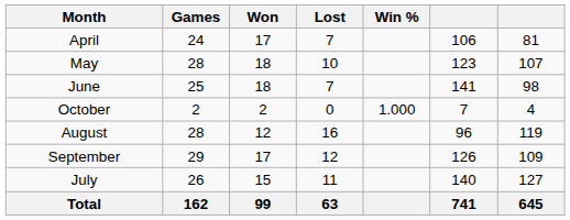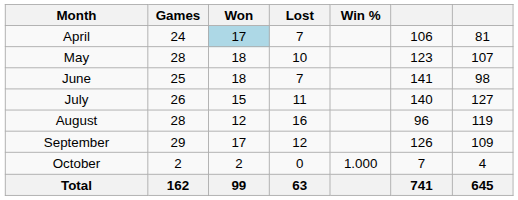 <table class="wikitable" style="margin:1em auto; font-size:95%; text-align:center; width:38em;">
 <tr>
 <th width="28%">Month</th>
 <th width="12%">Games</th>
 <th width="12%">Won</th>
 <th width="12%">Lost</th>
 <th width="12%">Win %</th>
 <th width="12%"></th>
 <th width="12%"></th>
 </tr>
 <tr>
 <td>April</td>
 <td>24</td>
-<td>17</td>
+<td style="background: lightblue;">17</td>
 <td>7</td>
 <td></td>
 <td>106</td>
 <td>81</td>
 </tr>
 <tr>
 <td>May</td>
 <td>28</td>
 <td>18</td>
 <td>10</td>
 <td></td>
 <td>123</td>
 <td>107</td>
 </tr>
 <tr>
 <td>June</td>
 <td>25</td>
 <td>18</td>
 <td>7</td>
 <td></td>
 <td>141</td>
 <td>98</td>
 </tr>
 <tr>
-<td>October</td>
-<td>2</td>
-<td>2</td>
-<td>0</td>
-<td>1.000</td>
-<td>7</td>
-<td>4</td>
+<td>July</td>
+<td>26</td>
+<td>15</td>
+<td>11</td>
+<td></td>
+<td>140</td>
+<td>127</td>
 </tr>
 <tr>
 <td>August</td>
 <td>28</td>
 <td>12</td>
 <td>16</td>
 <td></td>
 <td>96</td>
 <td>119</td>
 </tr>
 <tr>
 <td>September</td>
 <td>29</td>
 <td>17</td>
 <td>12</td>
 <td></td>
 <td>126</td>
 <td>109</td>
 </tr>
 <tr>
-<td>July</td>
-<td>26</td>
-<td>15</td>
-<td>11</td>
-<td></td>
-<td>140</td>
-<td>127</td>
+<td>October</td>
+<td>2</td>
+<td>2</td>
+<td>0</td>
+<td>1.000</td>
+<td>7</td>
+<td>4</td>
 </tr>
 <tr>
 <th>Total</th>
 <th>162</th>
 <th>99</th>
 <th>63</th>
 <th></th>
 <th>741</th>
 <th>645</th>
 </tr>
 </table>
